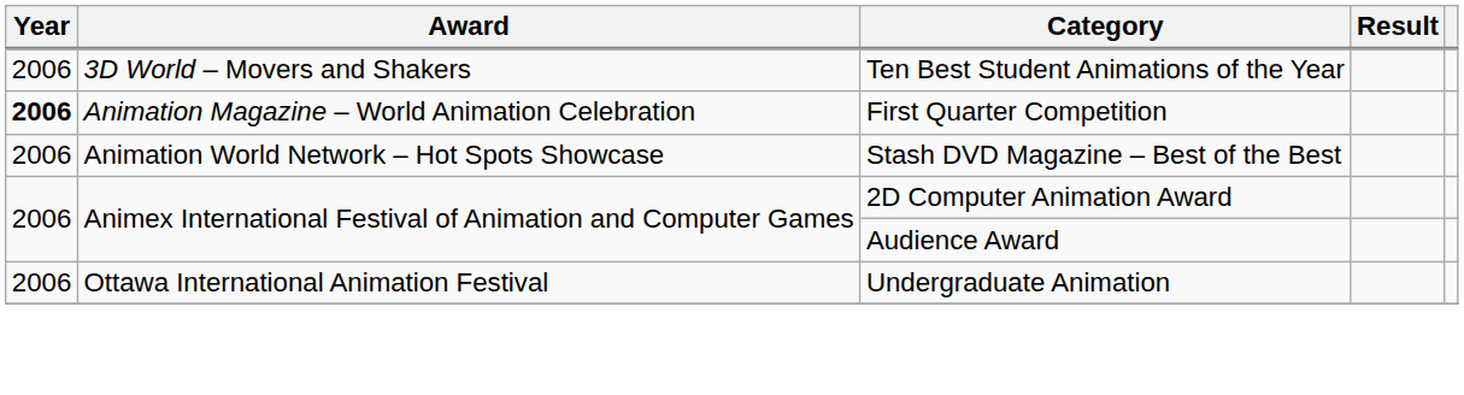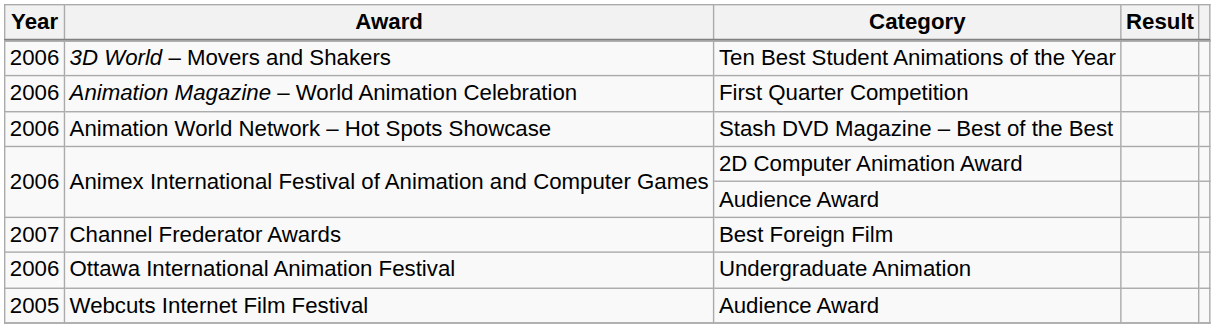 <table class="wikitable">
 <tr>
 <th>Year</th>
 <th>Award</th>
 <th>Category</th>
 <th>Result</th>
 <th class="unsortable"></th>
 </tr>
 <tr style="border-top:2px solid gray;">
 </tr>
 <tr>
 <td>2006</td>
 <td><em>3D World</em> – Movers and Shakers</td>
 <td>Ten Best Student Animations of the Year</td>
 <td></td>
 <td></td>
 </tr>
 <tr>
-<td><strong>2006</strong></td>
+<td>2006</td>
 <td><em>Animation Magazine</em> – World Animation Celebration</td>
 <td>First Quarter Competition</td>
 <td></td>
 <td></td>
 </tr>
 <tr>
 <td>2006</td>
 <td>Animation World Network – Hot Spots Showcase</td>
 <td>Stash DVD Magazine – Best of the Best</td>
 <td></td>
 <td></td>
 </tr>
 <tr>
 <td rowspan="2">2006</td>
 <td rowspan="2">Animex International Festival of Animation and Computer Games</td>
 <td>2D Computer Animation Award</td>
 <td></td>
 <td></td>
 </tr>
 <tr>
 <td>Audience Award</td>
 <td></td>
 <td></td>
 </tr>
 <tr>
+<td>2007</td>
+<td>Channel Frederator Awards</td>
+<td>Best Foreign Film</td>
+<td></td>
+<td></td>
+</tr>
+<tr>
 <td>2006</td>
 <td>Ottawa International Animation Festival</td>
 <td>Undergraduate Animation</td>
 <td></td>
 <td></td>
 </tr>
 <tr>
+<td>2005</td>
+<td>Webcuts Internet Film Festival</td>
+<td>Audience Award</td>
+<td></td>
+<td></td>
+</tr>
+<tr>
 </tr>
 </table>
